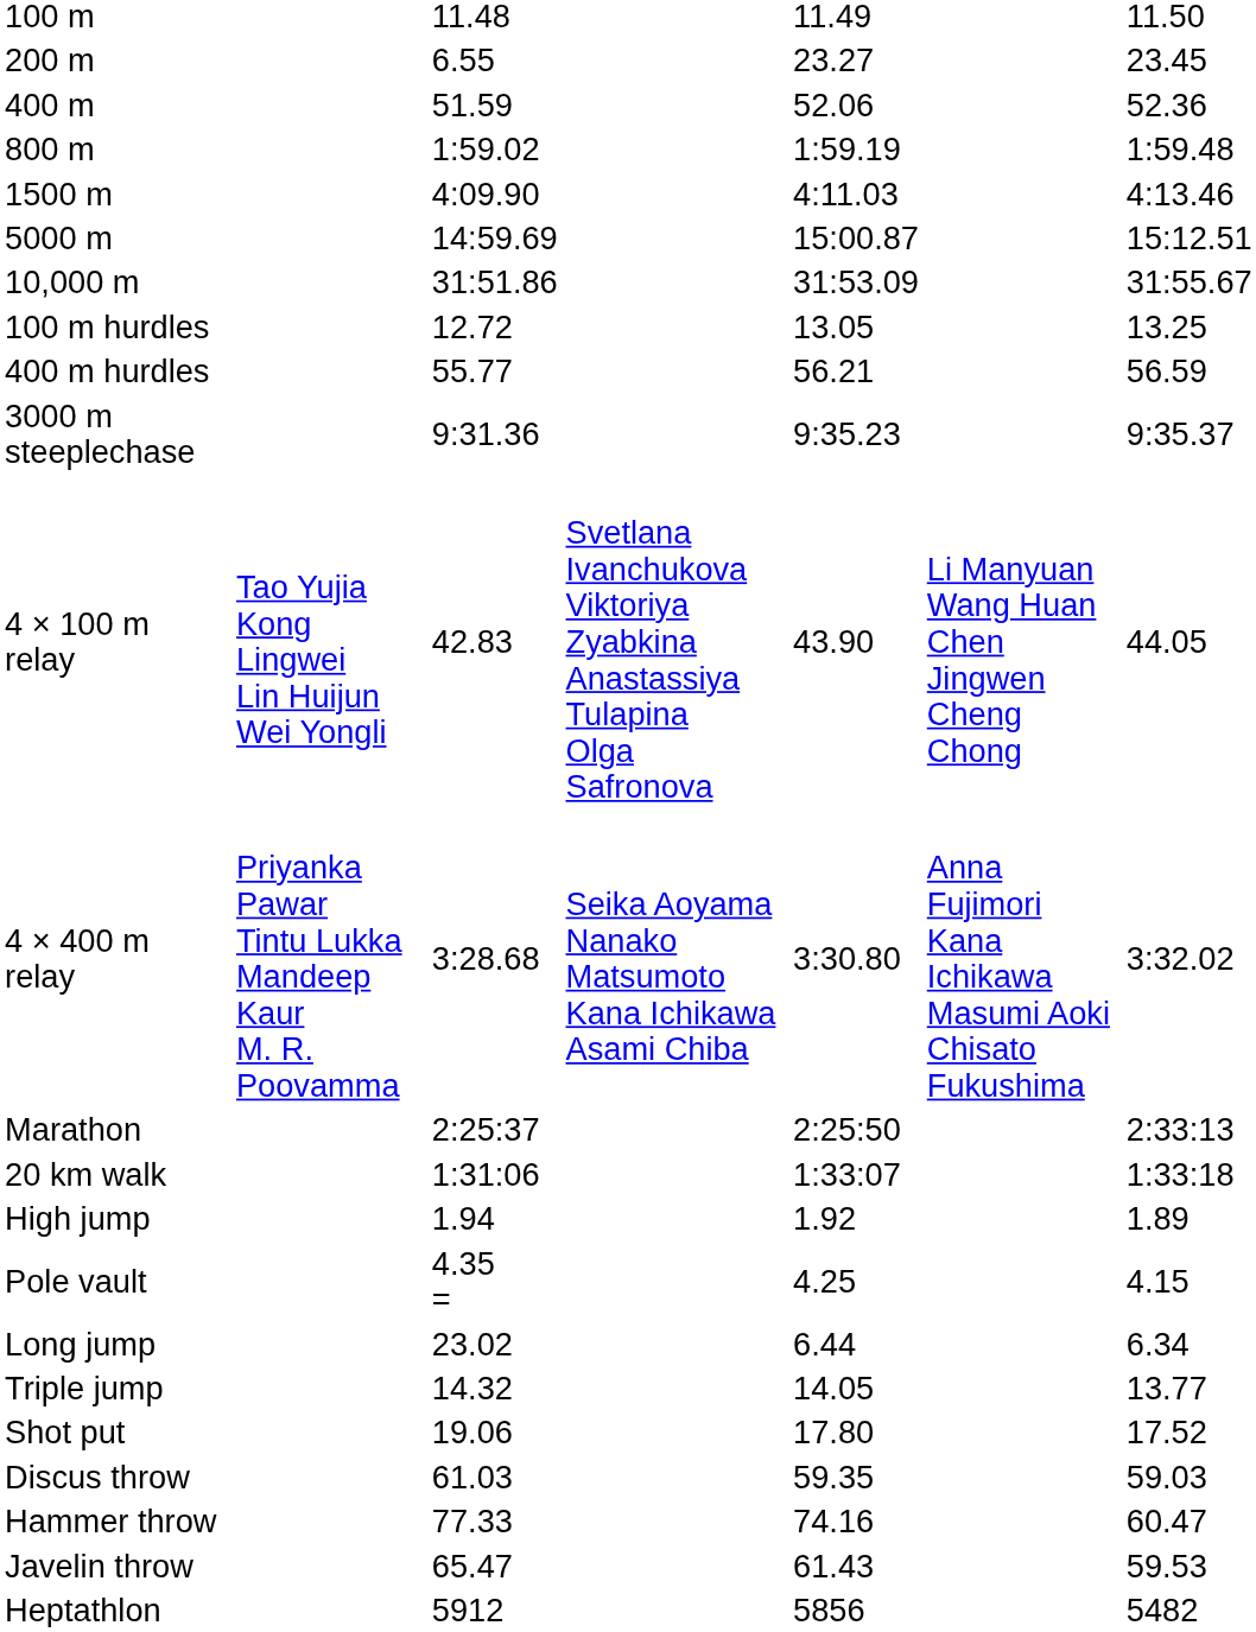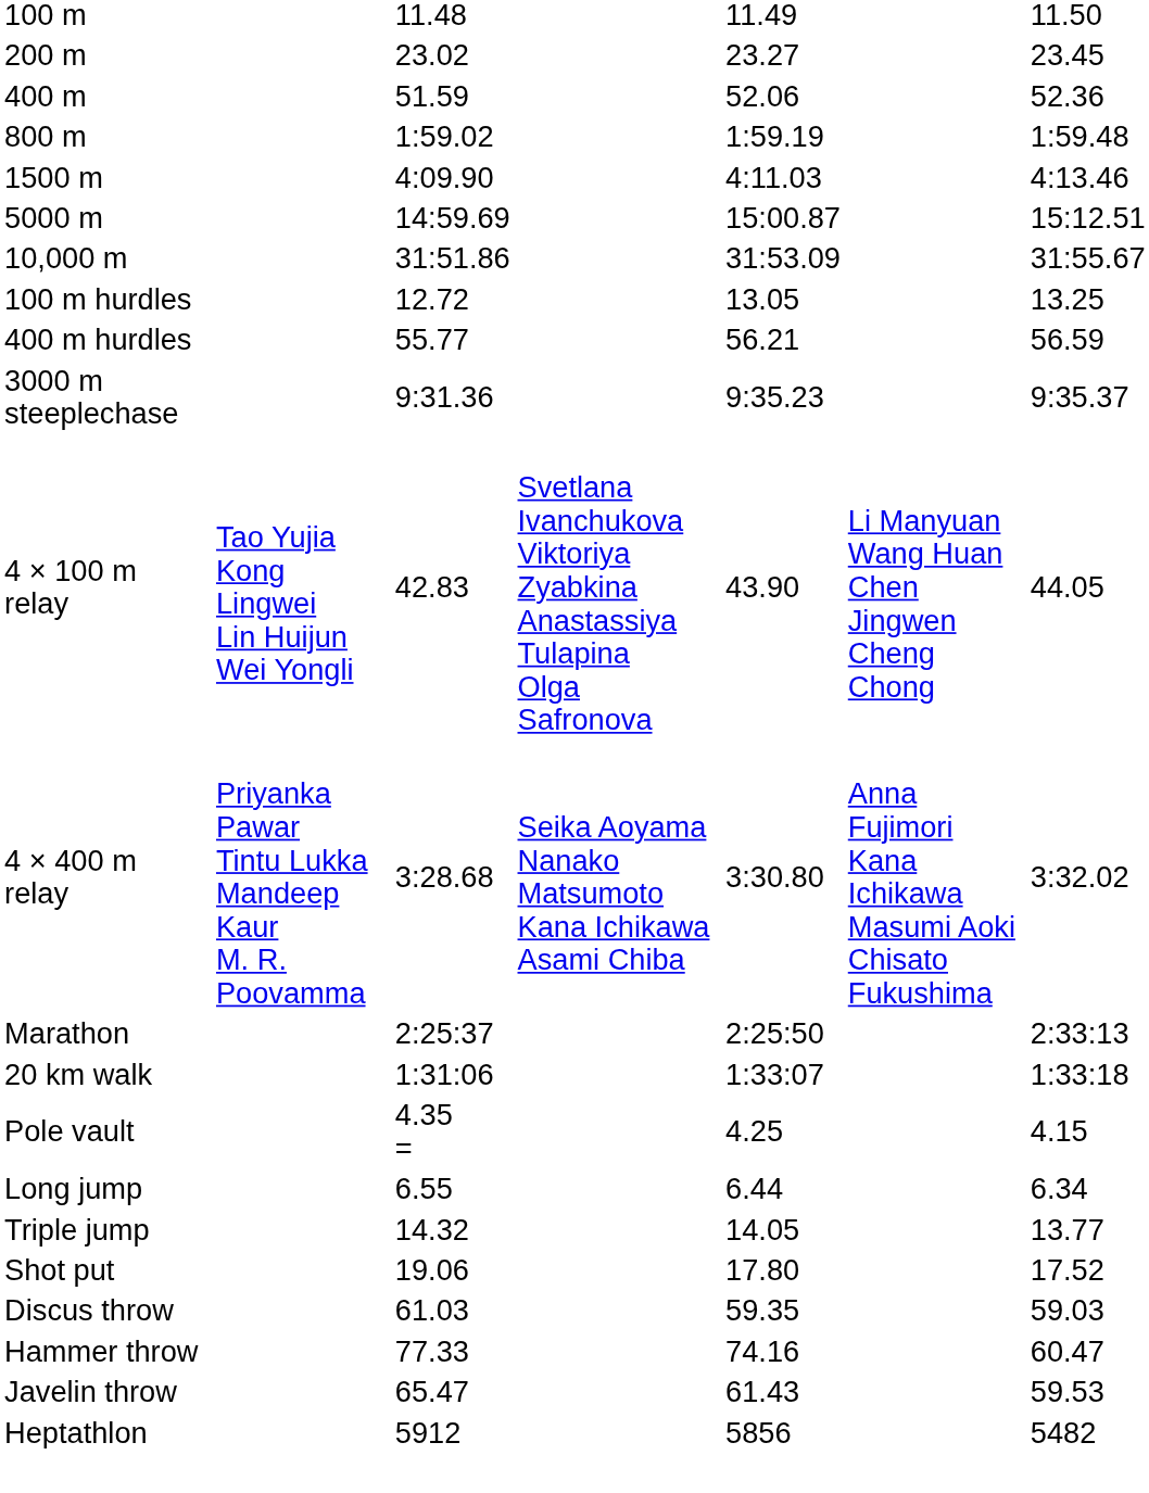 <table>
 <tr>
 <td>100 m<br></td>
 <td></td>
 <td>11.48</td>
 <td></td>
 <td>11.49</td>
 <td></td>
 <td>11.50</td>
 </tr>
 <tr>
 <td>200 m<br></td>
 <td></td>
-<td>6.55</td>
+<td>23.02</td>
 <td></td>
 <td>23.27</td>
 <td></td>
 <td>23.45</td>
 </tr>
 <tr>
 <td>400 m<br></td>
 <td></td>
 <td>51.59</td>
 <td></td>
 <td>52.06</td>
 <td></td>
 <td>52.36</td>
 </tr>
 <tr>
 <td>800 m<br></td>
 <td></td>
 <td>1:59.02<br></td>
 <td></td>
 <td>1:59.19</td>
 <td></td>
 <td>1:59.48</td>
 </tr>
 <tr>
 <td>1500 m<br></td>
 <td></td>
 <td>4:09.90</td>
 <td></td>
 <td>4:11.03</td>
 <td></td>
 <td>4:13.46</td>
 </tr>
 <tr>
 <td>5000 m<br></td>
 <td></td>
 <td>14:59.69</td>
 <td></td>
 <td>15:00.87</td>
 <td></td>
 <td>15:12.51</td>
 </tr>
 <tr>
 <td>10,000 m<br></td>
 <td></td>
 <td>31:51.86</td>
 <td></td>
 <td>31:53.09</td>
 <td></td>
 <td>31:55.67</td>
 </tr>
 <tr>
 <td>100 m hurdles<br></td>
 <td></td>
 <td>12.72</td>
 <td></td>
 <td>13.05</td>
 <td></td>
 <td>13.25</td>
 </tr>
 <tr>
 <td>400 m hurdles<br></td>
 <td></td>
 <td>55.77</td>
 <td></td>
 <td>56.21</td>
 <td></td>
 <td>56.59</td>
 </tr>
 <tr>
 <td>3000 m steeplechase<br></td>
 <td></td>
 <td>9:31.36<br></td>
 <td></td>
 <td>9:35.23</td>
 <td></td>
 <td>9:35.37</td>
 </tr>
 <tr>
 <td>4 × 100 m relay<br></td>
 <td><br><a href='#'>Tao Yujia</a><br><a href='#'>Kong Lingwei</a><br><a href='#'>Lin Huijun</a><br><a href='#'>Wei Yongli</a></td>
 <td>42.83<br></td>
 <td><br><a href='#'>Svetlana Ivanchukova</a><br><a href='#'>Viktoriya Zyabkina</a><br><a href='#'>Anastassiya Tulapina</a><br><a href='#'>Olga Safronova</a></td>
 <td>43.90</td>
 <td><br><a href='#'>Li Manyuan</a><br><a href='#'>Wang Huan</a><br><a href='#'>Chen Jingwen</a><br><a href='#'>Cheng Chong</a></td>
 <td>44.05</td>
 </tr>
 <tr>
 <td>4 × 400 m relay<br></td>
 <td><br><a href='#'>Priyanka Pawar</a><br><a href='#'>Tintu Lukka</a><br><a href='#'>Mandeep Kaur</a><br><a href='#'>M. R. Poovamma</a></td>
 <td>3:28.68<br></td>
 <td><br><a href='#'>Seika Aoyama</a><br><a href='#'>Nanako Matsumoto</a><br><a href='#'>Kana Ichikawa</a><br><a href='#'>Asami Chiba</a></td>
 <td>3:30.80</td>
 <td><br><a href='#'>Anna Fujimori</a><br><a href='#'>Kana Ichikawa</a><br><a href='#'>Masumi Aoki</a><br><a href='#'>Chisato Fukushima</a></td>
 <td>3:32.02</td>
 </tr>
 <tr>
 <td>Marathon<br></td>
 <td></td>
 <td>2:25:37</td>
 <td></td>
 <td>2:25:50</td>
 <td></td>
 <td>2:33:13</td>
 </tr>
 <tr>
 <td>20 km walk<br></td>
 <td></td>
 <td>1:31:06</td>
 <td></td>
 <td>1:33:07</td>
 <td></td>
 <td>1:33:18</td>
 </tr>
 <tr>
-<td>High jump<br></td>
-<td></td>
-<td>1.94</td>
-<td></td>
-<td>1.92</td>
-<td></td>
-<td>1.89</td>
-</tr>
-<tr>
 <td>Pole vault<br></td>
 <td></td>
 <td>4.35<br>=</td>
 <td></td>
 <td>4.25</td>
 <td></td>
 <td>4.15</td>
 </tr>
 <tr>
 <td>Long jump<br></td>
 <td></td>
-<td>23.02</td>
+<td>6.55</td>
 <td></td>
 <td>6.44</td>
 <td></td>
 <td>6.34</td>
 </tr>
 <tr>
 <td>Triple jump<br></td>
 <td></td>
 <td>14.32</td>
 <td></td>
 <td>14.05</td>
 <td></td>
 <td>13.77</td>
 </tr>
 <tr>
 <td>Shot put<br></td>
 <td></td>
 <td>19.06</td>
 <td></td>
 <td>17.80</td>
 <td></td>
 <td>17.52</td>
 </tr>
 <tr>
 <td>Discus throw<br></td>
 <td></td>
 <td>61.03</td>
 <td></td>
 <td>59.35</td>
 <td></td>
 <td>59.03</td>
 </tr>
 <tr>
 <td>Hammer throw<br></td>
 <td></td>
 <td>77.33<br></td>
 <td></td>
 <td>74.16</td>
 <td></td>
 <td>60.47</td>
 </tr>
 <tr>
 <td>Javelin throw<br></td>
 <td></td>
 <td>65.47<br></td>
 <td></td>
 <td>61.43</td>
 <td></td>
 <td>59.53</td>
 </tr>
 <tr>
 <td>Heptathlon<br></td>
 <td></td>
 <td>5912</td>
 <td></td>
 <td>5856</td>
 <td></td>
 <td>5482</td>
 </tr>
 </table>
